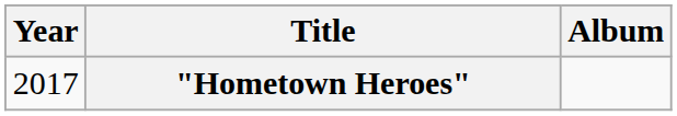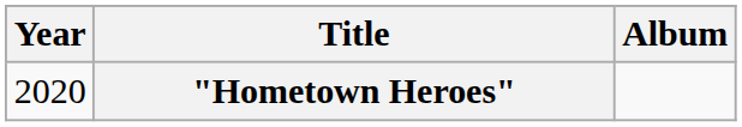 <table class="wikitable plainrowheaders" style="text-align:center;">
 <tr>
 <th rowspan="1">Year</th>
 <th rowspan="1" style="width:14em;">Title</th>
 <th rowspan="1">Album</th>
 </tr>
 <tr>
-<td>2017</td>
+<td>2020</td>
 <th scope="row">"Hometown Heroes"<br> </th>
 <td></td>
 </tr>
 </table>
